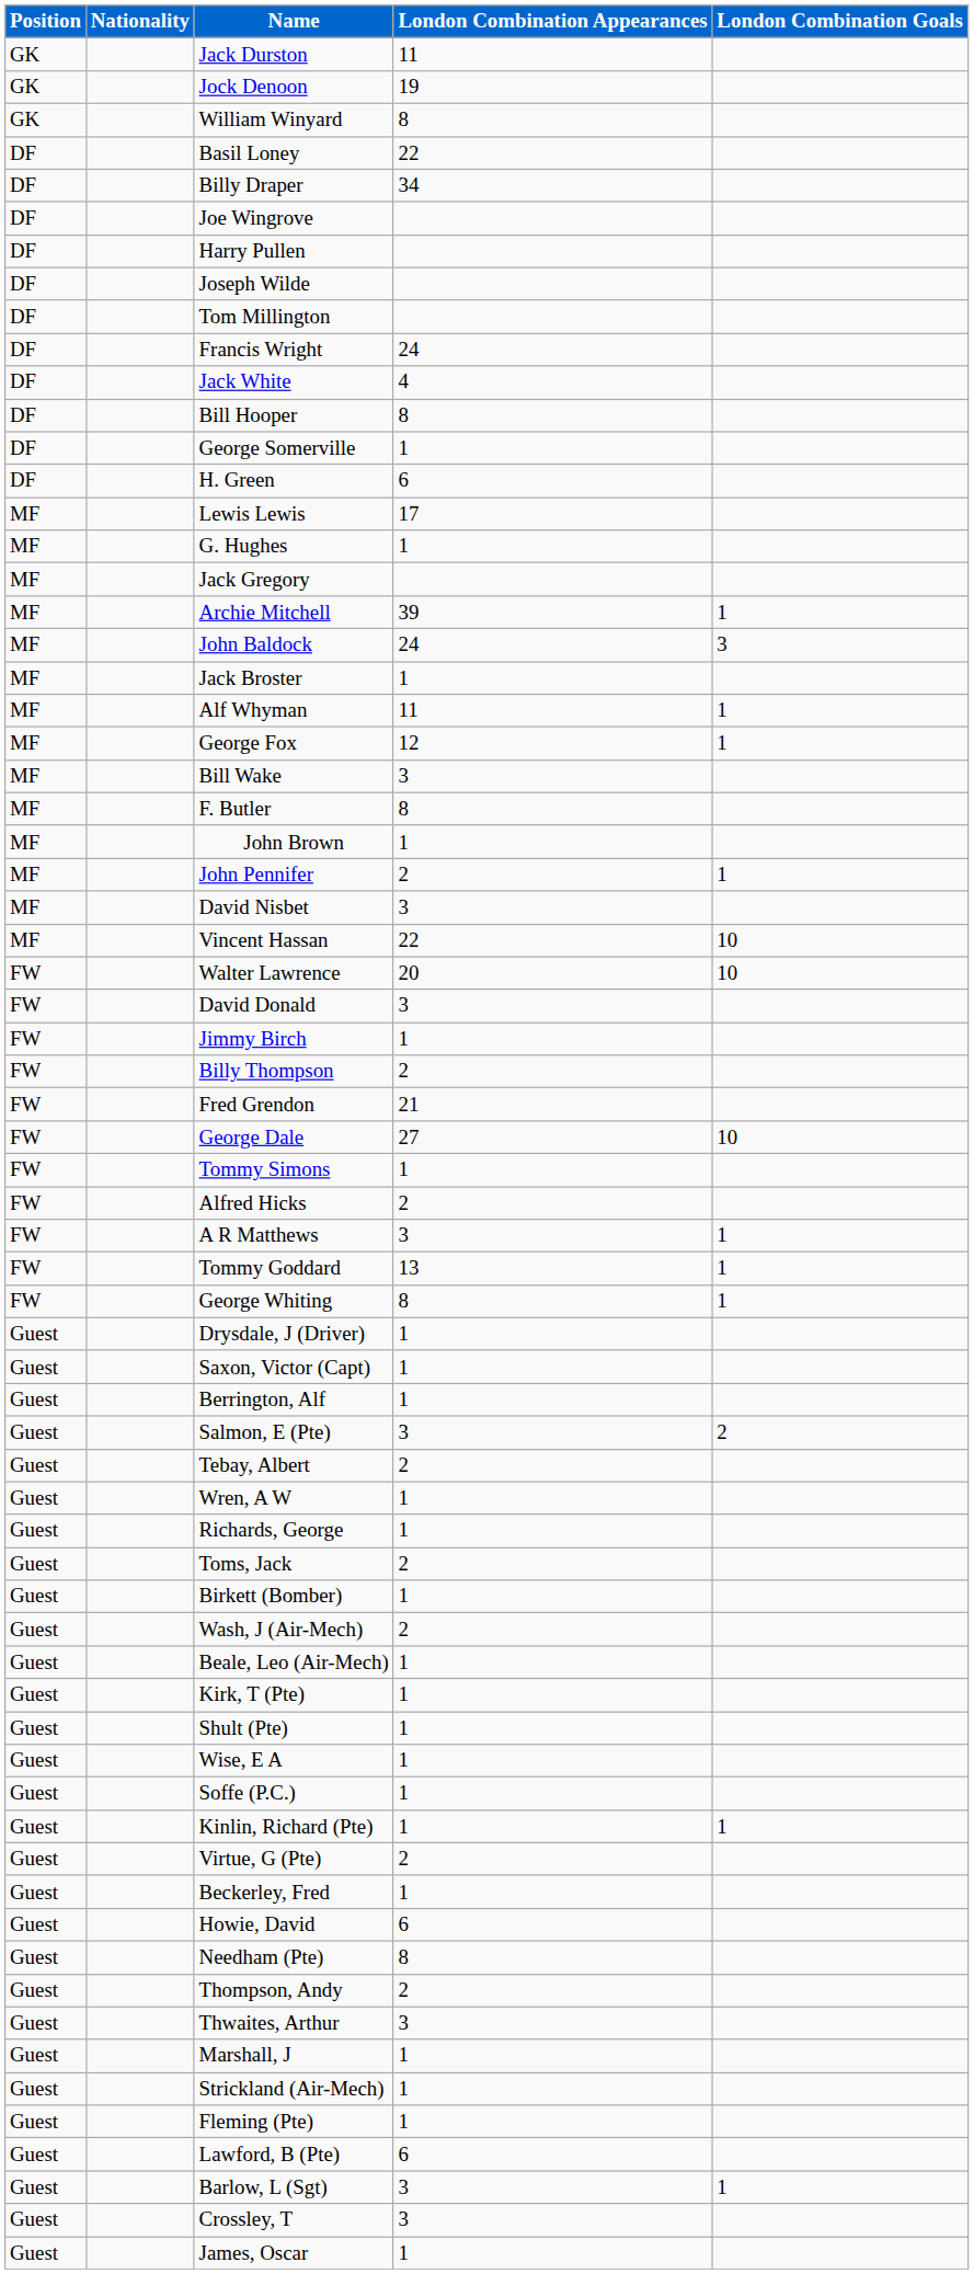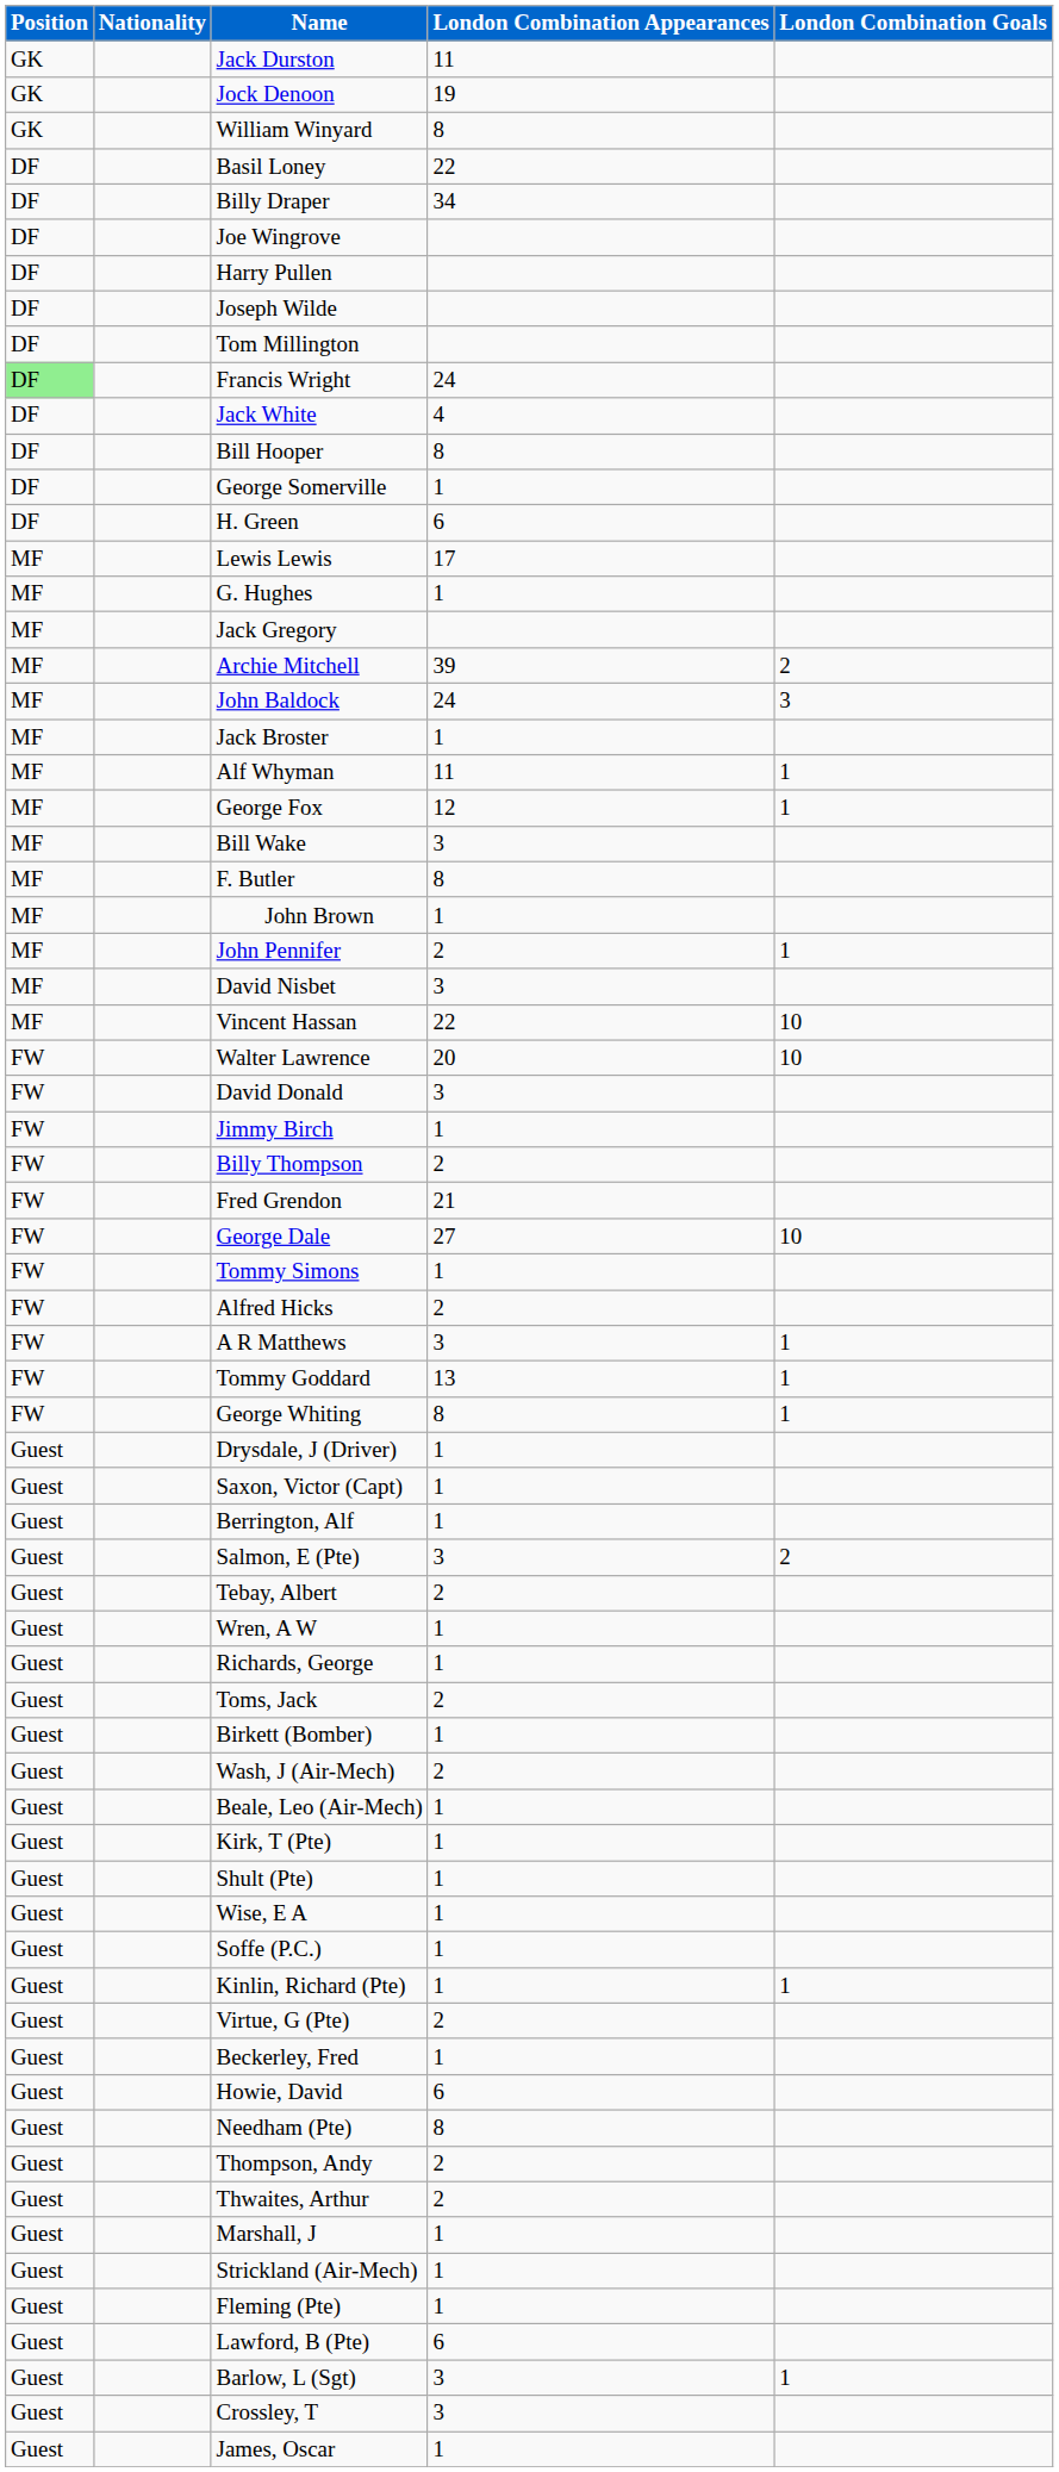 <table class="wikitable">
 <tr>
 <th style="background:#0066CC; color:#FFFFFF;">Position</th>
 <th style="background:#0066CC; color:#FFFFFF;">Nationality</th>
 <th style="background:#0066CC; color:#FFFFFF;">Name</th>
 <th style="background:#0066CC; color:#FFFFFF;">London Combination Appearances</th>
 <th style="background:#0066CC; color:#FFFFFF;">London Combination Goals</th>
 </tr>
 <tr>
 <td>GK</td>
 <td></td>
 <td><a href='#'>Jack Durston</a></td>
 <td>11</td>
 <td></td>
 </tr>
 <tr>
 <td>GK</td>
 <td></td>
 <td><a href='#'>Jock Denoon</a></td>
 <td>19</td>
 <td></td>
 </tr>
 <tr>
 <td>GK</td>
 <td></td>
 <td>William Winyard</td>
 <td>8</td>
 <td></td>
 </tr>
 <tr>
 <td>DF</td>
 <td></td>
 <td>Basil Loney</td>
 <td>22</td>
 <td></td>
 </tr>
 <tr>
 <td>DF</td>
 <td></td>
 <td>Billy Draper</td>
 <td>34</td>
 <td></td>
 </tr>
 <tr>
 <td>DF</td>
 <td></td>
 <td>Joe Wingrove</td>
 <td></td>
 <td></td>
 </tr>
 <tr>
 <td>DF</td>
 <td></td>
 <td>Harry Pullen</td>
 <td></td>
 <td></td>
 </tr>
 <tr>
 <td>DF</td>
 <td></td>
 <td>Joseph Wilde</td>
 <td></td>
 <td></td>
 </tr>
 <tr>
 <td>DF</td>
 <td></td>
 <td>Tom Millington</td>
 <td></td>
 <td></td>
 </tr>
 <tr>
-<td>DF</td>
+<td style="background: lightgreen;">DF</td>
 <td></td>
 <td>Francis Wright</td>
 <td>24</td>
 <td></td>
 </tr>
 <tr>
 <td>DF</td>
 <td></td>
 <td><a href='#'>Jack White</a></td>
 <td>4</td>
 <td></td>
 </tr>
 <tr>
 <td>DF</td>
 <td></td>
 <td>Bill Hooper</td>
 <td>8</td>
 <td></td>
 </tr>
 <tr>
 <td>DF</td>
 <td></td>
 <td>George Somerville</td>
 <td>1</td>
 <td></td>
 </tr>
 <tr>
 <td>DF</td>
 <td></td>
 <td>H. Green</td>
 <td>6</td>
 <td></td>
 </tr>
 <tr>
 <td>MF</td>
 <td></td>
 <td>Lewis Lewis</td>
 <td>17</td>
 <td></td>
 </tr>
 <tr>
 <td>MF</td>
 <td></td>
 <td>G. Hughes</td>
 <td>1</td>
 <td></td>
 </tr>
 <tr>
 <td>MF</td>
 <td></td>
 <td>Jack Gregory</td>
 <td></td>
 <td></td>
 </tr>
 <tr>
 <td>MF</td>
 <td></td>
 <td><a href='#'>Archie Mitchell</a></td>
 <td>39</td>
-<td>1</td>
+<td>2</td>
 </tr>
 <tr>
 <td>MF</td>
 <td></td>
 <td><a href='#'>John Baldock</a></td>
 <td>24</td>
 <td>3</td>
 </tr>
 <tr>
 <td>MF</td>
 <td></td>
 <td>Jack Broster</td>
 <td>1</td>
 <td></td>
 </tr>
 <tr>
 <td>MF</td>
 <td></td>
 <td>Alf Whyman</td>
 <td>11</td>
 <td>1</td>
 </tr>
 <tr>
 <td>MF</td>
 <td></td>
 <td>George Fox</td>
 <td>12</td>
 <td>1</td>
 </tr>
 <tr>
 <td>MF</td>
 <td></td>
 <td>Bill Wake</td>
 <td>3</td>
 <td></td>
 </tr>
 <tr>
 <td>MF</td>
 <td></td>
 <td>F. Butler</td>
 <td>8</td>
 <td></td>
 </tr>
 <tr>
 <td>MF</td>
 <td></td>
 <td style="text-align: center;">John Brown</td>
 <td>1</td>
 <td></td>
 </tr>
 <tr>
 <td>MF</td>
 <td></td>
 <td><a href='#'>John Pennifer</a></td>
 <td>2</td>
 <td>1</td>
 </tr>
 <tr>
 <td>MF</td>
 <td></td>
 <td>David Nisbet</td>
 <td>3</td>
 <td></td>
 </tr>
 <tr>
 <td>MF</td>
 <td></td>
 <td>Vincent Hassan</td>
 <td>22</td>
 <td>10</td>
 </tr>
 <tr>
 <td>FW</td>
 <td></td>
 <td>Walter Lawrence</td>
 <td>20</td>
 <td>10</td>
 </tr>
 <tr>
 <td>FW</td>
 <td></td>
 <td>David Donald</td>
 <td>3</td>
 <td></td>
 </tr>
 <tr>
 <td>FW</td>
 <td></td>
 <td><a href='#'>Jimmy Birch</a></td>
 <td>1</td>
 <td></td>
 </tr>
 <tr>
 <td>FW</td>
 <td></td>
 <td><a href='#'>Billy Thompson</a></td>
 <td>2</td>
 <td></td>
 </tr>
 <tr>
 <td>FW</td>
 <td></td>
 <td>Fred Grendon</td>
 <td>21</td>
 <td></td>
 </tr>
 <tr>
 <td>FW</td>
 <td></td>
 <td><a href='#'>George Dale</a></td>
 <td>27</td>
 <td>10</td>
 </tr>
 <tr>
 <td>FW</td>
 <td></td>
 <td><a href='#'>Tommy Simons</a></td>
 <td>1</td>
 <td></td>
 </tr>
 <tr>
 <td>FW</td>
 <td></td>
 <td>Alfred Hicks</td>
 <td>2</td>
 <td></td>
 </tr>
 <tr>
 <td>FW</td>
 <td></td>
 <td>A R Matthews</td>
 <td>3</td>
 <td>1</td>
 </tr>
 <tr>
 <td>FW</td>
 <td></td>
 <td>Tommy Goddard</td>
 <td>13</td>
 <td>1</td>
 </tr>
 <tr>
 <td>FW</td>
 <td></td>
 <td>George Whiting</td>
 <td>8</td>
 <td>1</td>
 </tr>
 <tr>
 <td>Guest</td>
 <td></td>
 <td>Drysdale, J (Driver)</td>
 <td>1</td>
 <td></td>
 </tr>
 <tr>
 <td>Guest</td>
 <td></td>
 <td>Saxon, Victor (Capt)</td>
 <td>1</td>
 <td></td>
 </tr>
 <tr>
 <td>Guest</td>
 <td></td>
 <td>Berrington, Alf</td>
 <td>1</td>
 <td></td>
 </tr>
 <tr>
 <td>Guest</td>
 <td></td>
 <td>Salmon, E (Pte)</td>
 <td>3</td>
 <td>2</td>
 </tr>
 <tr>
 <td>Guest</td>
 <td></td>
 <td>Tebay, Albert</td>
 <td>2</td>
 <td></td>
 </tr>
 <tr>
 <td>Guest</td>
 <td></td>
 <td>Wren, A W</td>
 <td>1</td>
 <td></td>
 </tr>
 <tr>
 <td>Guest</td>
 <td></td>
 <td>Richards, George</td>
 <td>1</td>
 <td></td>
 </tr>
 <tr>
 <td>Guest</td>
 <td></td>
 <td>Toms, Jack</td>
 <td>2</td>
 <td></td>
 </tr>
 <tr>
 <td>Guest</td>
 <td></td>
 <td>Birkett (Bomber)</td>
 <td>1</td>
 <td></td>
 </tr>
 <tr>
 <td>Guest</td>
 <td></td>
 <td>Wash, J (Air-Mech)</td>
 <td>2</td>
 <td></td>
 </tr>
 <tr>
 <td>Guest</td>
 <td></td>
 <td>Beale, Leo (Air-Mech)</td>
 <td>1</td>
 <td></td>
 </tr>
 <tr>
 <td>Guest</td>
 <td></td>
 <td>Kirk, T (Pte)</td>
 <td>1</td>
 <td></td>
 </tr>
 <tr>
 <td>Guest</td>
 <td></td>
 <td>Shult (Pte)</td>
 <td>1</td>
 <td></td>
 </tr>
 <tr>
 <td>Guest</td>
 <td></td>
 <td>Wise, E A</td>
 <td>1</td>
 <td></td>
 </tr>
 <tr>
 <td>Guest</td>
 <td></td>
 <td>Soffe (P.C.)</td>
 <td>1</td>
 <td></td>
 </tr>
 <tr>
 <td>Guest</td>
 <td></td>
 <td>Kinlin, Richard (Pte)</td>
 <td>1</td>
 <td>1</td>
 </tr>
 <tr>
 <td>Guest</td>
 <td></td>
 <td>Virtue, G (Pte)</td>
 <td>2</td>
 <td></td>
 </tr>
 <tr>
 <td>Guest</td>
 <td></td>
 <td>Beckerley, Fred</td>
 <td>1</td>
 <td></td>
 </tr>
 <tr>
 <td>Guest</td>
 <td></td>
 <td>Howie, David</td>
 <td>6</td>
 <td></td>
 </tr>
 <tr>
 <td>Guest</td>
 <td></td>
 <td>Needham (Pte)</td>
 <td>8</td>
 <td></td>
 </tr>
 <tr>
 <td>Guest</td>
 <td></td>
 <td>Thompson, Andy</td>
 <td>2</td>
 <td></td>
 </tr>
 <tr>
 <td>Guest</td>
 <td></td>
 <td>Thwaites, Arthur</td>
-<td>3</td>
+<td>2</td>
 <td></td>
 </tr>
 <tr>
 <td>Guest</td>
 <td></td>
 <td>Marshall, J</td>
 <td>1</td>
 <td></td>
 </tr>
 <tr>
 <td>Guest</td>
 <td></td>
 <td>Strickland (Air-Mech)</td>
 <td>1</td>
 <td></td>
 </tr>
 <tr>
 <td>Guest</td>
 <td></td>
 <td>Fleming (Pte)</td>
 <td>1</td>
 <td></td>
 </tr>
 <tr>
 <td>Guest</td>
 <td></td>
 <td>Lawford, B (Pte)</td>
 <td>6</td>
 <td></td>
 </tr>
 <tr>
 <td>Guest</td>
 <td></td>
 <td>Barlow, L (Sgt)</td>
 <td>3</td>
 <td>1</td>
 </tr>
 <tr>
 <td>Guest</td>
 <td></td>
 <td>Crossley, T</td>
 <td>3</td>
 <td></td>
 </tr>
 <tr>
 <td>Guest</td>
 <td></td>
 <td>James, Oscar</td>
 <td>1</td>
 <td></td>
 </tr>
 </table>
